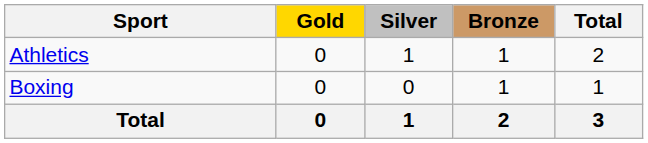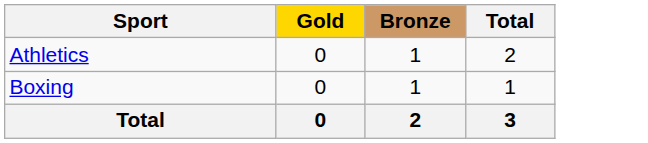 <table class="wikitable sortable" style="text-align:center;">
 <tr>
 <th width=200>Sport</th>
 <td bgcolor=gold width=60><strong>Gold</strong></td>
-<td bgcolor=silver width=60><strong>Silver</strong></td>
 <td bgcolor=#cc9966 width=70><strong>Bronze</strong></td>
 <th width=60>Total</th>
 </tr>
 <tr>
 <td align=left> <a href='#'>Athletics</a></td>
 <td>0</td>
 <td>1</td>
-<td>1</td>
 <td>2</td>
 </tr>
 <tr>
 <td align=left> <a href='#'>Boxing</a></td>
-<td>0</td>
 <td>0</td>
 <td>1</td>
 <td>1</td>
 </tr>
 <tr>
 <th>Total</th>
 <th>0</th>
-<th>1</th>
 <th>2</th>
 <th>3</th>
 </tr>
 </table>
